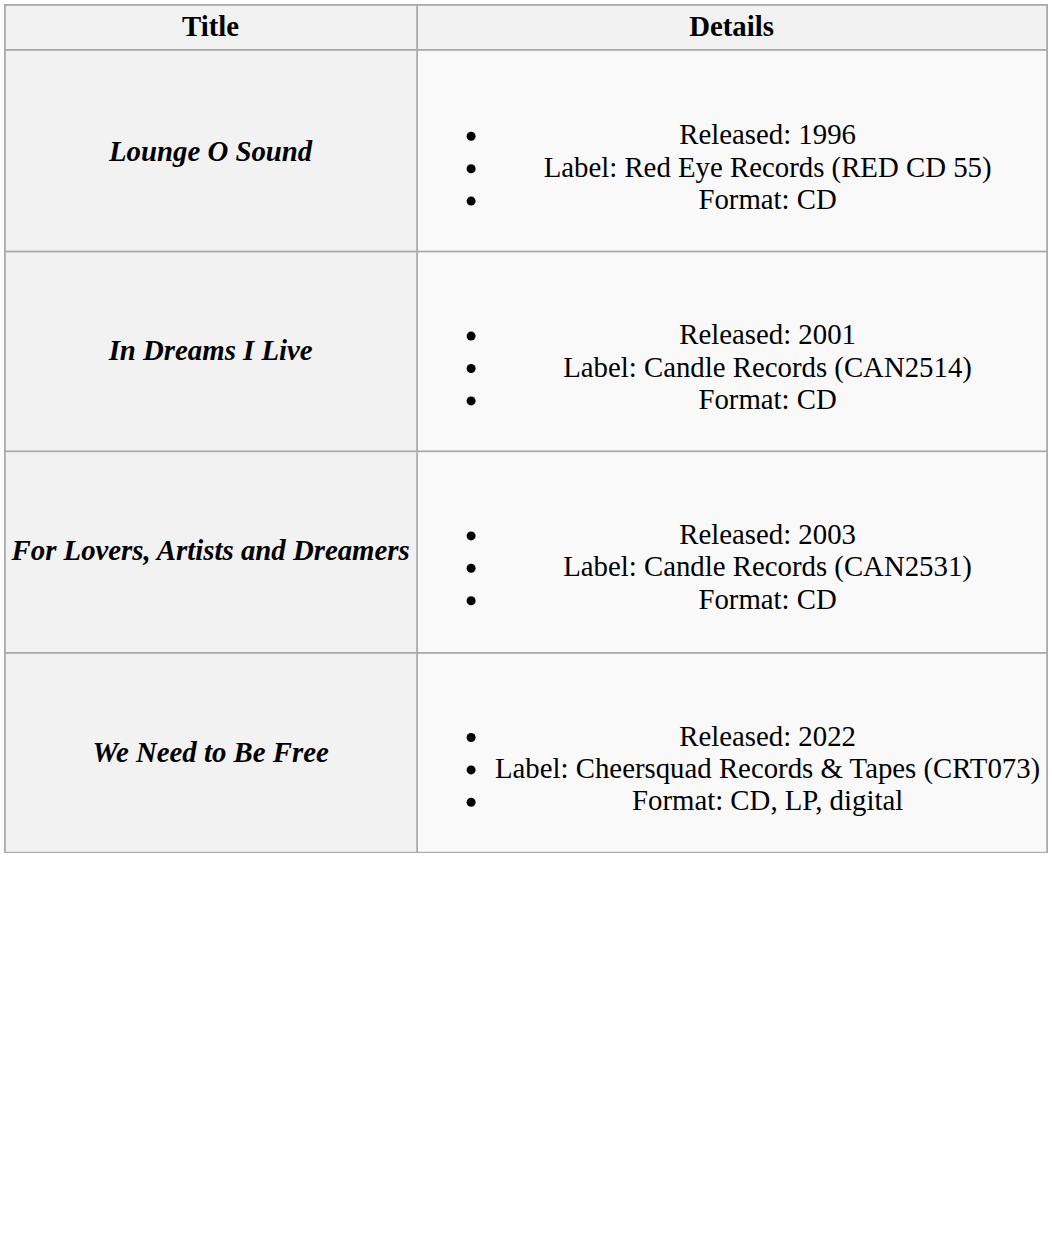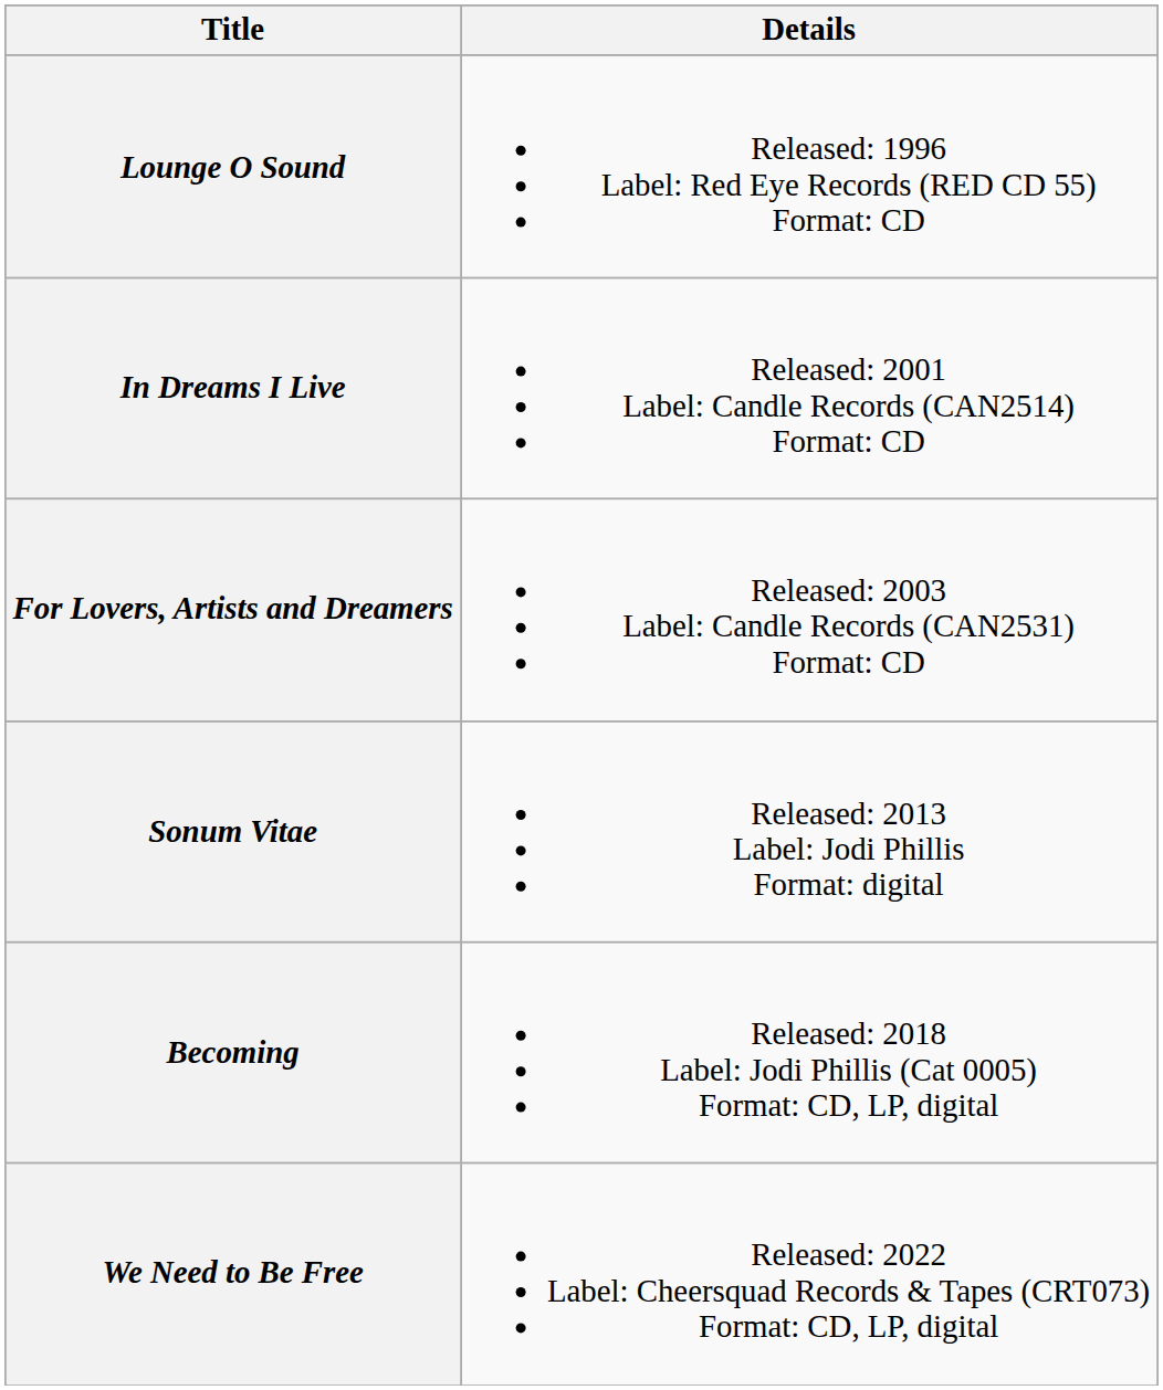 <table class="wikitable plainrowheaders" style="text-align:center;" border="1">
 <tr>
 <th>Title</th>
 <th>Details</th>
 </tr>
 <tr>
 <th scope="row"><em>Lounge O Sound</em></th>
 <td><br><ul><li>Released: 1996</li><li>Label: Red Eye Records (RED CD 55)</li><li>Format: CD</li></ul></td>
 </tr>
 <tr>
 <th scope="row"><em>In Dreams I Live</em></th>
 <td><br><ul><li>Released: 2001</li><li>Label: Candle Records (CAN2514)</li><li>Format: CD</li></ul></td>
 </tr>
 <tr>
 <th scope="row"><em>For Lovers, Artists and Dreamers</em></th>
 <td><br><ul><li>Released: 2003</li><li>Label: Candle Records (CAN2531)</li><li>Format: CD</li></ul></td>
 </tr>
 <tr>
+<th scope="row"><em>Sonum Vitae</em></th>
+<td><br><ul><li>Released: 2013</li><li>Label: Jodi Phillis</li><li>Format: digital</li></ul></td>
+</tr>
+<tr>
+<th scope="row"><em>Becoming</em></th>
+<td><br><ul><li>Released: 2018</li><li>Label: Jodi Phillis (Cat 0005)</li><li>Format: CD, LP, digital</li></ul></td>
+</tr>
+<tr>
 <th scope="row"><em>We Need to Be Free</em></th>
 <td><br><ul><li>Released: 2022</li><li>Label: Cheersquad Records & Tapes (CRT073)</li><li>Format: CD, LP, digital</li></ul></td>
 </tr>
 </table>
